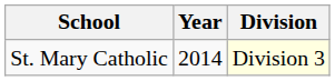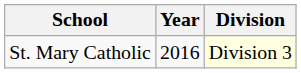 <table class="wikitable">
 <tr>
 <th>School</th>
 <th>Year</th>
 <th>Division</th>
 </tr>
 <tr>
 <td>St. Mary Catholic</td>
-<td>2014</td>
+<td>2016</td>
 <td style="background: lightyellow;">Division 3</td>
 </tr>
 </table>
